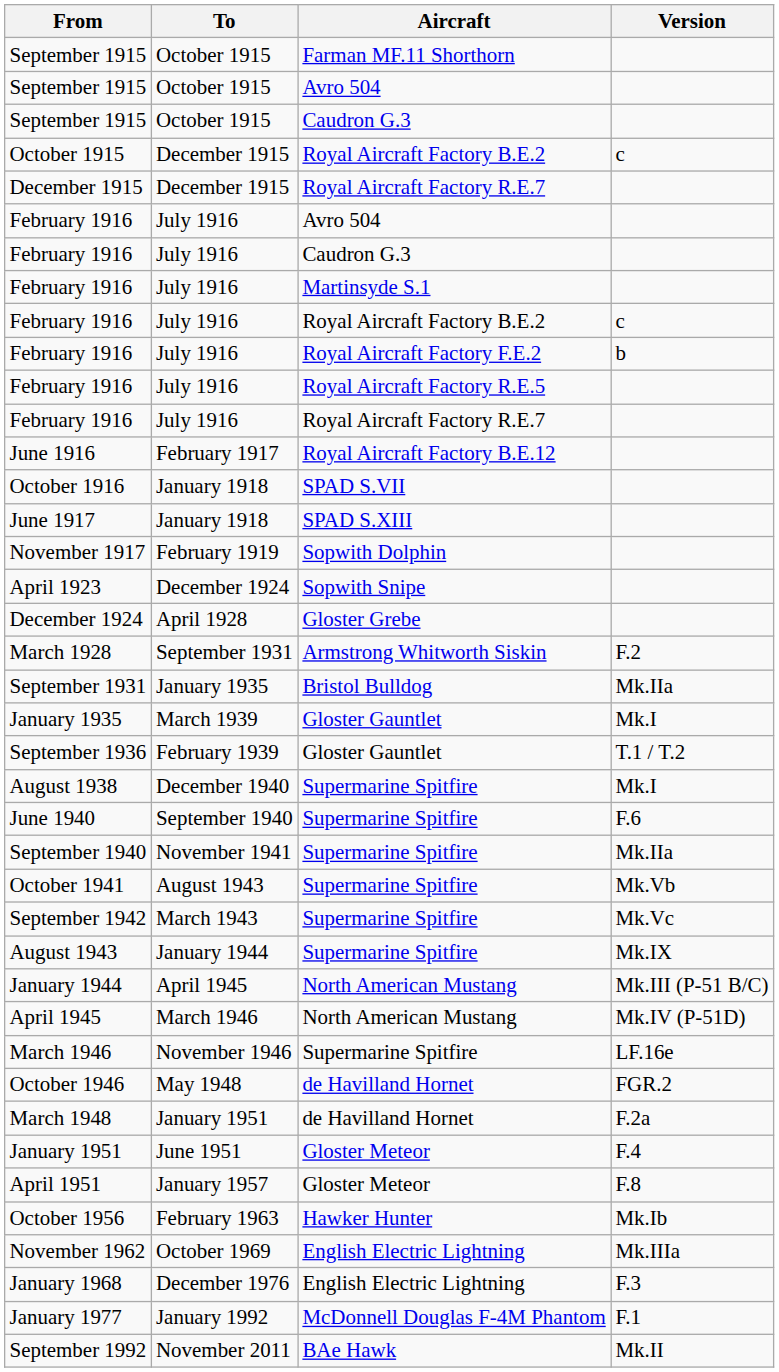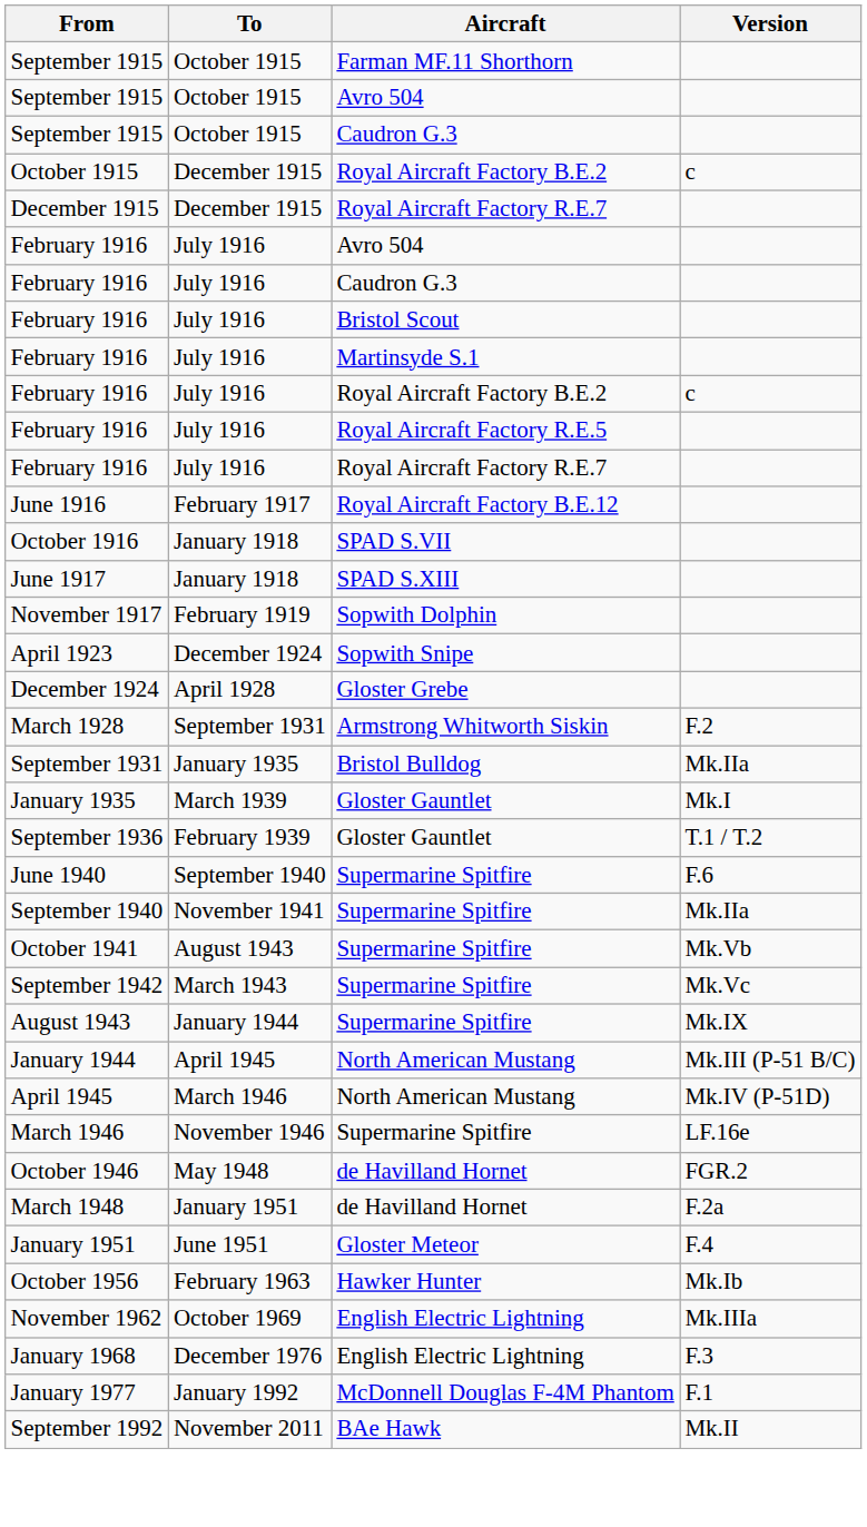 <table class="wikitable">
 <tr>
 <th>From</th>
 <th>To</th>
 <th>Aircraft</th>
 <th>Version</th>
 </tr>
 <tr>
 <td>September 1915</td>
 <td>October 1915</td>
 <td><a href='#'>Farman MF.11 Shorthorn</a></td>
 <td></td>
 </tr>
 <tr>
 <td>September 1915</td>
 <td>October 1915</td>
 <td><a href='#'>Avro 504</a></td>
 <td></td>
 </tr>
 <tr>
 <td>September 1915</td>
 <td>October 1915</td>
 <td><a href='#'>Caudron G.3</a></td>
 <td></td>
 </tr>
 <tr>
 <td>October 1915</td>
 <td>December 1915</td>
 <td><a href='#'>Royal Aircraft Factory B.E.2</a></td>
 <td>c</td>
 </tr>
 <tr>
 <td>December 1915</td>
 <td>December 1915</td>
 <td><a href='#'>Royal Aircraft Factory R.E.7</a></td>
 <td></td>
 </tr>
 <tr>
 <td>February 1916</td>
 <td>July 1916</td>
 <td>Avro 504</td>
 <td></td>
 </tr>
 <tr>
 <td>February 1916</td>
 <td>July 1916</td>
 <td>Caudron G.3</td>
 <td></td>
 </tr>
 <tr>
 <td>February 1916</td>
 <td>July 1916</td>
+<td><a href='#'>Bristol Scout</a></td>
+<td></td>
+</tr>
+<tr>
+<td>February 1916</td>
+<td>July 1916</td>
 <td><a href='#'>Martinsyde S.1</a></td>
 <td></td>
 </tr>
 <tr>
 <td>February 1916</td>
 <td>July 1916</td>
 <td>Royal Aircraft Factory B.E.2</td>
 <td>c</td>
-</tr>
-<tr>
-<td>February 1916</td>
-<td>July 1916</td>
-<td><a href='#'>Royal Aircraft Factory F.E.2</a></td>
-<td>b</td>
 </tr>
 <tr>
 <td>February 1916</td>
 <td>July 1916</td>
 <td><a href='#'>Royal Aircraft Factory R.E.5</a></td>
 <td></td>
 </tr>
 <tr>
 <td>February 1916</td>
 <td>July 1916</td>
 <td>Royal Aircraft Factory R.E.7</td>
 <td></td>
 </tr>
 <tr>
 <td>June 1916</td>
 <td>February 1917</td>
 <td><a href='#'>Royal Aircraft Factory B.E.12</a></td>
 <td></td>
 </tr>
 <tr>
 <td>October 1916</td>
 <td>January 1918</td>
 <td><a href='#'>SPAD S.VII</a></td>
 <td></td>
 </tr>
 <tr>
 <td>June 1917</td>
 <td>January 1918</td>
 <td><a href='#'>SPAD S.XIII</a></td>
 <td></td>
 </tr>
 <tr>
 <td>November 1917</td>
 <td>February 1919</td>
 <td><a href='#'>Sopwith Dolphin</a></td>
 <td></td>
 </tr>
 <tr>
 <td>April 1923</td>
 <td>December 1924</td>
 <td><a href='#'>Sopwith Snipe</a></td>
 <td></td>
 </tr>
 <tr>
 <td>December 1924</td>
 <td>April 1928</td>
 <td><a href='#'>Gloster Grebe</a></td>
 <td></td>
 </tr>
 <tr>
 <td>March 1928</td>
 <td>September 1931</td>
 <td><a href='#'>Armstrong Whitworth Siskin</a></td>
 <td>F.2</td>
 </tr>
 <tr>
 <td>September 1931</td>
 <td>January 1935</td>
 <td><a href='#'>Bristol Bulldog</a></td>
 <td>Mk.IIa</td>
 </tr>
 <tr>
 <td>January 1935</td>
 <td>March 1939</td>
 <td><a href='#'>Gloster Gauntlet</a></td>
 <td>Mk.I</td>
 </tr>
 <tr>
 <td>September 1936</td>
 <td>February 1939</td>
 <td>Gloster Gauntlet</td>
 <td>T.1 / T.2</td>
 </tr>
 <tr>
-<td>August 1938</td>
-<td>December 1940</td>
-<td><a href='#'>Supermarine Spitfire</a></td>
-<td>Mk.I</td>
-</tr>
-<tr>
 <td>June 1940</td>
 <td>September 1940</td>
 <td><a href='#'>Supermarine Spitfire</a></td>
 <td>F.6</td>
 </tr>
 <tr>
 <td>September 1940</td>
 <td>November 1941</td>
 <td><a href='#'>Supermarine Spitfire</a></td>
 <td>Mk.IIa</td>
 </tr>
 <tr>
 <td>October 1941</td>
 <td>August 1943</td>
 <td><a href='#'>Supermarine Spitfire</a></td>
 <td>Mk.Vb</td>
 </tr>
 <tr>
 <td>September 1942</td>
 <td>March 1943</td>
 <td><a href='#'>Supermarine Spitfire</a></td>
 <td>Mk.Vc</td>
 </tr>
 <tr>
 <td>August 1943</td>
 <td>January 1944</td>
 <td><a href='#'>Supermarine Spitfire</a></td>
 <td>Mk.IX</td>
 </tr>
 <tr>
 <td>January 1944</td>
 <td>April 1945</td>
 <td><a href='#'>North American Mustang</a></td>
 <td>Mk.III (P-51 B/C)</td>
 </tr>
 <tr>
 <td>April 1945</td>
 <td>March 1946</td>
 <td>North American Mustang</td>
 <td>Mk.IV (P-51D)</td>
 </tr>
 <tr>
 <td>March 1946</td>
 <td>November 1946</td>
 <td>Supermarine Spitfire</td>
 <td>LF.16e</td>
 </tr>
 <tr>
 <td>October 1946</td>
 <td>May 1948</td>
 <td><a href='#'>de Havilland Hornet</a></td>
 <td>FGR.2</td>
 </tr>
 <tr>
 <td>March 1948</td>
 <td>January 1951</td>
 <td>de Havilland Hornet</td>
 <td>F.2a</td>
 </tr>
 <tr>
 <td>January 1951</td>
 <td>June 1951</td>
 <td><a href='#'>Gloster Meteor</a></td>
 <td>F.4</td>
 </tr>
 <tr>
-<td>April 1951</td>
-<td>January 1957</td>
-<td>Gloster Meteor</td>
-<td>F.8</td>
-</tr>
-<tr>
 <td>October 1956</td>
 <td>February 1963</td>
 <td><a href='#'>Hawker Hunter</a></td>
 <td>Mk.Ib</td>
 </tr>
 <tr>
 <td>November 1962</td>
 <td>October 1969</td>
 <td><a href='#'>English Electric Lightning</a></td>
 <td>Mk.IIIa</td>
 </tr>
 <tr>
 <td>January 1968</td>
 <td>December 1976</td>
 <td>English Electric Lightning</td>
 <td>F.3</td>
 </tr>
 <tr>
 <td>January 1977</td>
 <td>January 1992</td>
 <td><a href='#'>McDonnell Douglas F-4M Phantom</a></td>
 <td>F.1</td>
 </tr>
 <tr>
 <td>September 1992</td>
 <td>November 2011</td>
 <td><a href='#'>BAe Hawk</a></td>
 <td>Mk.II</td>
 </tr>
 </table>
